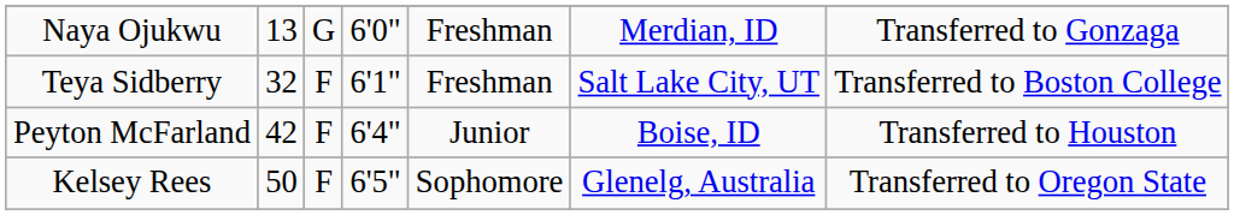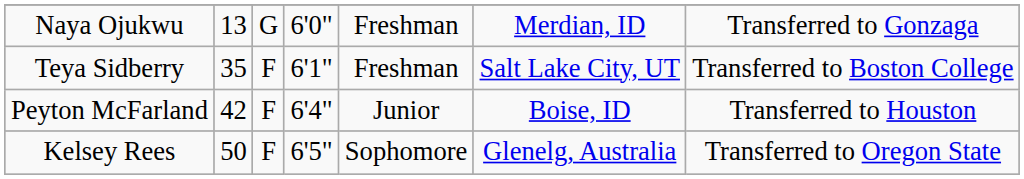 <table class="wikitable sortable" style="text-align: center">
 <tr align=center>
 </tr>
 <tr>
 <td>Naya Ojukwu</td>
 <td>13</td>
 <td>G</td>
 <td>6'0"</td>
 <td>Freshman</td>
 <td><a href='#'>Merdian, ID</a></td>
 <td>Transferred to <a href='#'>Gonzaga</a></td>
 </tr>
 <tr>
 <td>Teya Sidberry</td>
-<td>32</td>
+<td>35</td>
 <td>F</td>
 <td>6'1"</td>
 <td>Freshman</td>
 <td><a href='#'>Salt Lake City, UT</a></td>
 <td>Transferred to <a href='#'>Boston College</a></td>
 </tr>
 <tr>
 <td>Peyton McFarland</td>
 <td>42</td>
 <td>F</td>
 <td>6'4"</td>
 <td>Junior</td>
 <td><a href='#'>Boise, ID</a></td>
 <td>Transferred to <a href='#'>Houston</a></td>
 </tr>
 <tr>
 <td>Kelsey Rees</td>
 <td>50</td>
 <td>F</td>
 <td>6'5"</td>
 <td>Sophomore</td>
 <td><a href='#'>Glenelg, Australia</a></td>
 <td>Transferred to <a href='#'>Oregon State</a></td>
 </tr>
 </table>
